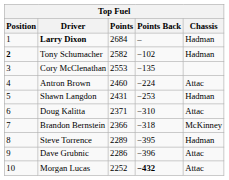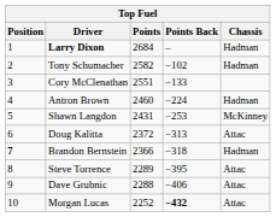 <table class="wikitable" style="font-size:90%;">
 <tr>
 <th colspan="5">Top Fuel</th>
 </tr>
 <tr>
 <th>Position</th>
 <th>Driver</th>
 <th>Points</th>
 <th>Points Back</th>
 <th>Chassis</th>
 </tr>
 <tr>
 <td>1</td>
 <td><strong>Larry Dixon</strong></td>
 <td>2684</td>
 <td>–</td>
 <td>Hadman</td>
 </tr>
 <tr>
-<td><strong>2</strong></td>
+<td>2</td>
 <td>Tony Schumacher</td>
 <td>2582</td>
 <td>−102</td>
 <td>Hadman</td>
 </tr>
 <tr>
 <td>3</td>
 <td>Cory McClenathan</td>
-<td>2553</td>
-<td>−135</td>
+<td>2551</td>
+<td>−133</td>
 <td></td>
 </tr>
 <tr>
 <td>4</td>
 <td>Antron Brown</td>
 <td>2460</td>
 <td>−224</td>
-<td>Attac</td>
+<td>Hadman</td>
 </tr>
 <tr>
 <td>5</td>
 <td>Shawn Langdon</td>
 <td>2431</td>
 <td>−253</td>
-<td>Hadman</td>
+<td>McKinney</td>
 </tr>
 <tr>
 <td>6</td>
 <td>Doug Kalitta</td>
-<td>2371</td>
-<td>−310</td>
+<td>2372</td>
+<td>−313</td>
 <td>Attac</td>
 </tr>
 <tr>
-<td>7</td>
+<td><strong>7</strong></td>
 <td>Brandon Bernstein</td>
 <td>2366</td>
 <td>−318</td>
-<td>McKinney</td>
+<td>Hadman</td>
 </tr>
 <tr>
 <td>8</td>
 <td>Steve Torrence</td>
 <td>2289</td>
 <td>−395</td>
-<td>Hadman</td>
+<td>Attac</td>
 </tr>
 <tr>
 <td>9</td>
 <td>Dave Grubnic</td>
-<td>2286</td>
-<td>−396</td>
+<td>2288</td>
+<td>−406</td>
 <td>Attac</td>
 </tr>
 <tr>
 <td>10</td>
 <td>Morgan Lucas</td>
 <td>2252</td>
 <td><strong>−432</strong></td>
 <td>Attac</td>
 </tr>
 </table>
